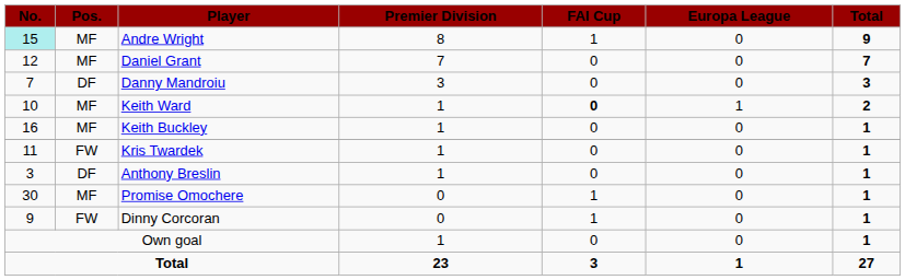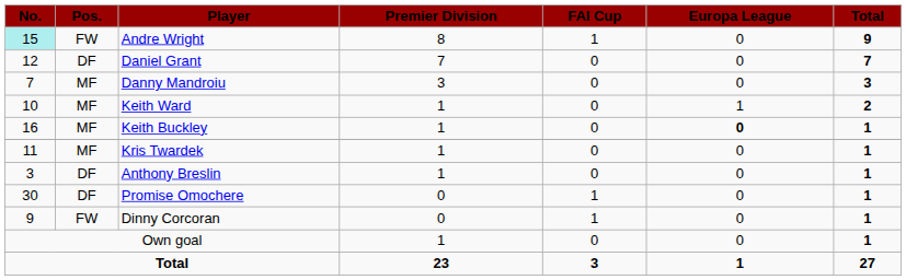 <table class="wikitable" style="text-align:center;width:80%;">
 <tr>
 <th style=background:#990000;color:#000000>No.</th>
 <th style=background:#990000;color:#000000>Pos.</th>
 <th style=background:#990000;color:#000000>Player</th>
 <th style=background:#990000;color:#000000>Premier Division</th>
 <th style=background:#990000;color:#000000>FAI Cup</th>
 <th style=background:#990000;color:#000000>Europa League</th>
 <th style=background:#990000;color:#000000>Total</th>
 </tr>
 <tr>
 <td style="background: paleturquoise;">15</td>
-<td>MF</td>
+<td>FW</td>
 <td align=left> <a href='#'>Andre Wright</a></td>
 <td>8</td>
 <td>1</td>
 <td>0</td>
 <td><strong>9</strong></td>
 </tr>
 <tr>
 <td>12</td>
-<td>MF</td>
+<td>DF</td>
 <td align=left> <a href='#'>Daniel Grant</a></td>
 <td>7</td>
 <td>0</td>
 <td>0</td>
 <td><strong>7</strong></td>
 </tr>
 <tr>
 <td>7</td>
-<td>DF</td>
+<td>MF</td>
 <td align=left> <a href='#'>Danny Mandroiu</a></td>
 <td>3</td>
 <td>0</td>
 <td>0</td>
 <td><strong>3</strong></td>
 </tr>
 <tr>
 <td>10</td>
 <td>MF</td>
 <td align=left> <a href='#'>Keith Ward</a></td>
 <td>1</td>
-<td><strong>0</strong></td>
+<td>0</td>
 <td>1</td>
 <td><strong>2</strong></td>
 </tr>
 <tr>
 <td>16</td>
 <td>MF</td>
 <td align=left> <a href='#'>Keith Buckley</a></td>
 <td>1</td>
 <td>0</td>
-<td>0</td>
+<td><strong>0</strong></td>
 <td><strong>1</strong></td>
 </tr>
 <tr>
 </tr>
 <tr>
 <td>11</td>
-<td>FW</td>
+<td>MF</td>
 <td align=left> <a href='#'>Kris Twardek</a></td>
 <td>1</td>
 <td>0</td>
 <td>0</td>
 <td><strong>1</strong></td>
 </tr>
 <tr>
 <td>3</td>
 <td>DF</td>
 <td align=left> <a href='#'>Anthony Breslin</a></td>
 <td>1</td>
 <td>0</td>
 <td>0</td>
 <td><strong>1</strong></td>
 </tr>
 <tr>
 <td>30</td>
-<td>MF</td>
+<td>DF</td>
 <td align=left> <a href='#'>Promise Omochere</a></td>
 <td>0</td>
 <td>1</td>
 <td>0</td>
 <td><strong>1</strong></td>
 </tr>
 <tr>
 <td>9</td>
 <td>FW</td>
 <td align=left> Dinny Corcoran</td>
 <td>0</td>
 <td>1</td>
 <td>0</td>
 <td><strong>1</strong></td>
 </tr>
 <tr>
 <td colspan=3>Own goal</td>
 <td>1</td>
 <td>0</td>
 <td>0</td>
 <td><strong>1</strong></td>
 </tr>
 <tr>
 <td colspan=3><strong>Total</strong></td>
 <td><strong>23</strong></td>
 <td><strong>3</strong></td>
 <td><strong>1</strong></td>
 <td><strong>27</strong></td>
 </tr>
 </table>
